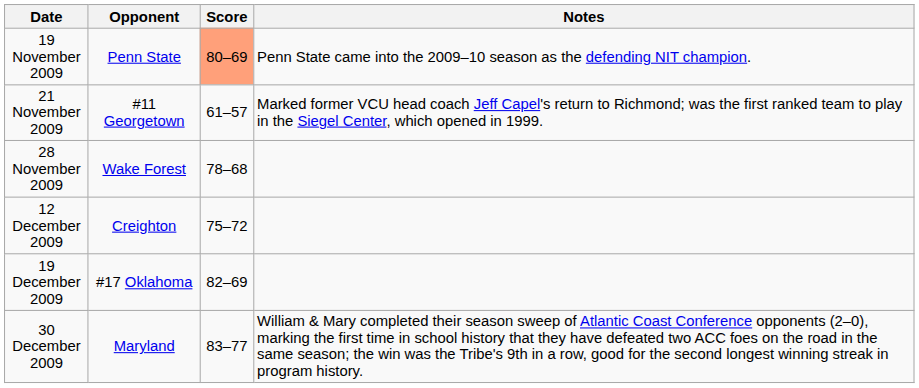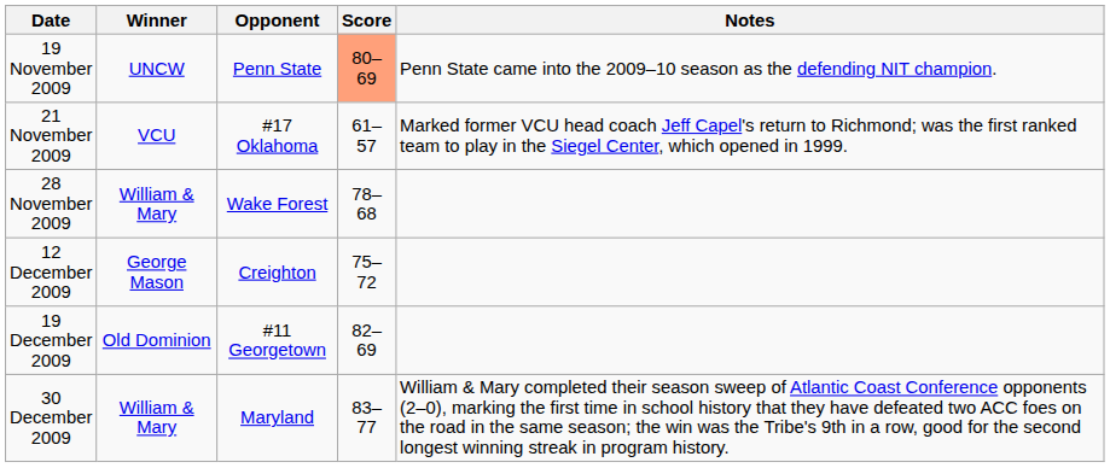 <table class="wikitable"  style="width:100%; font-size:90%;">
 <tr>
 <th style="width:8%;">Date</th>
+<th style="width:11%;">Winner</th>
 <th style="width:11%;">Opponent</th>
 <th style="width:5%;">Score</th>
 <th style="width:65%;">Notes</th>
 </tr>
 <tr align=center>
 <td>19 November 2009</td>
+<td><a href='#'>UNCW</a></td>
 <td><a href='#'>Penn State</a></td>
 <td style="background: lightsalmon;">80–69</td>
 <td align=left>Penn State came into the 2009–10 season as the <a href='#'>defending NIT champion</a>.</td>
 </tr>
 <tr align=center>
 <td>21 November 2009</td>
-<td>#11 <a href='#'>Georgetown</a></td>
+<td><a href='#'>VCU</a></td>
+<td>#17 <a href='#'>Oklahoma</a></td>
 <td>61–57</td>
 <td align=left>Marked former VCU head coach <a href='#'>Jeff Capel</a>'s return to Richmond; was the first ranked team to play in the <a href='#'>Siegel Center</a>, which opened in 1999.</td>
 </tr>
 <tr align=center>
 <td>28 November 2009</td>
+<td><a href='#'>William & Mary</a></td>
 <td><a href='#'>Wake Forest</a></td>
 <td>78–68</td>
 <td align=left></td>
 </tr>
 <tr align=center>
 <td>12 December 2009</td>
+<td><a href='#'>George Mason</a></td>
 <td><a href='#'>Creighton</a></td>
 <td>75–72</td>
 <td align=left></td>
 </tr>
 <tr align=center>
 <td>19 December 2009</td>
-<td>#17 <a href='#'>Oklahoma</a></td>
+<td><a href='#'>Old Dominion</a></td>
+<td>#11 <a href='#'>Georgetown</a></td>
 <td>82–69</td>
 <td align=left></td>
 </tr>
 <tr align=center>
 <td>30 December 2009</td>
+<td><a href='#'>William & Mary</a></td>
 <td><a href='#'>Maryland</a></td>
 <td>83–77</td>
 <td align=left>William & Mary completed their season sweep of <a href='#'>Atlantic Coast Conference</a> opponents (2–0), marking the first time in school history that they have defeated two ACC foes on the road in the same season; the win was the Tribe's 9th in a row, good for the second longest winning streak in program history.</td>
 </tr>
 </table>
